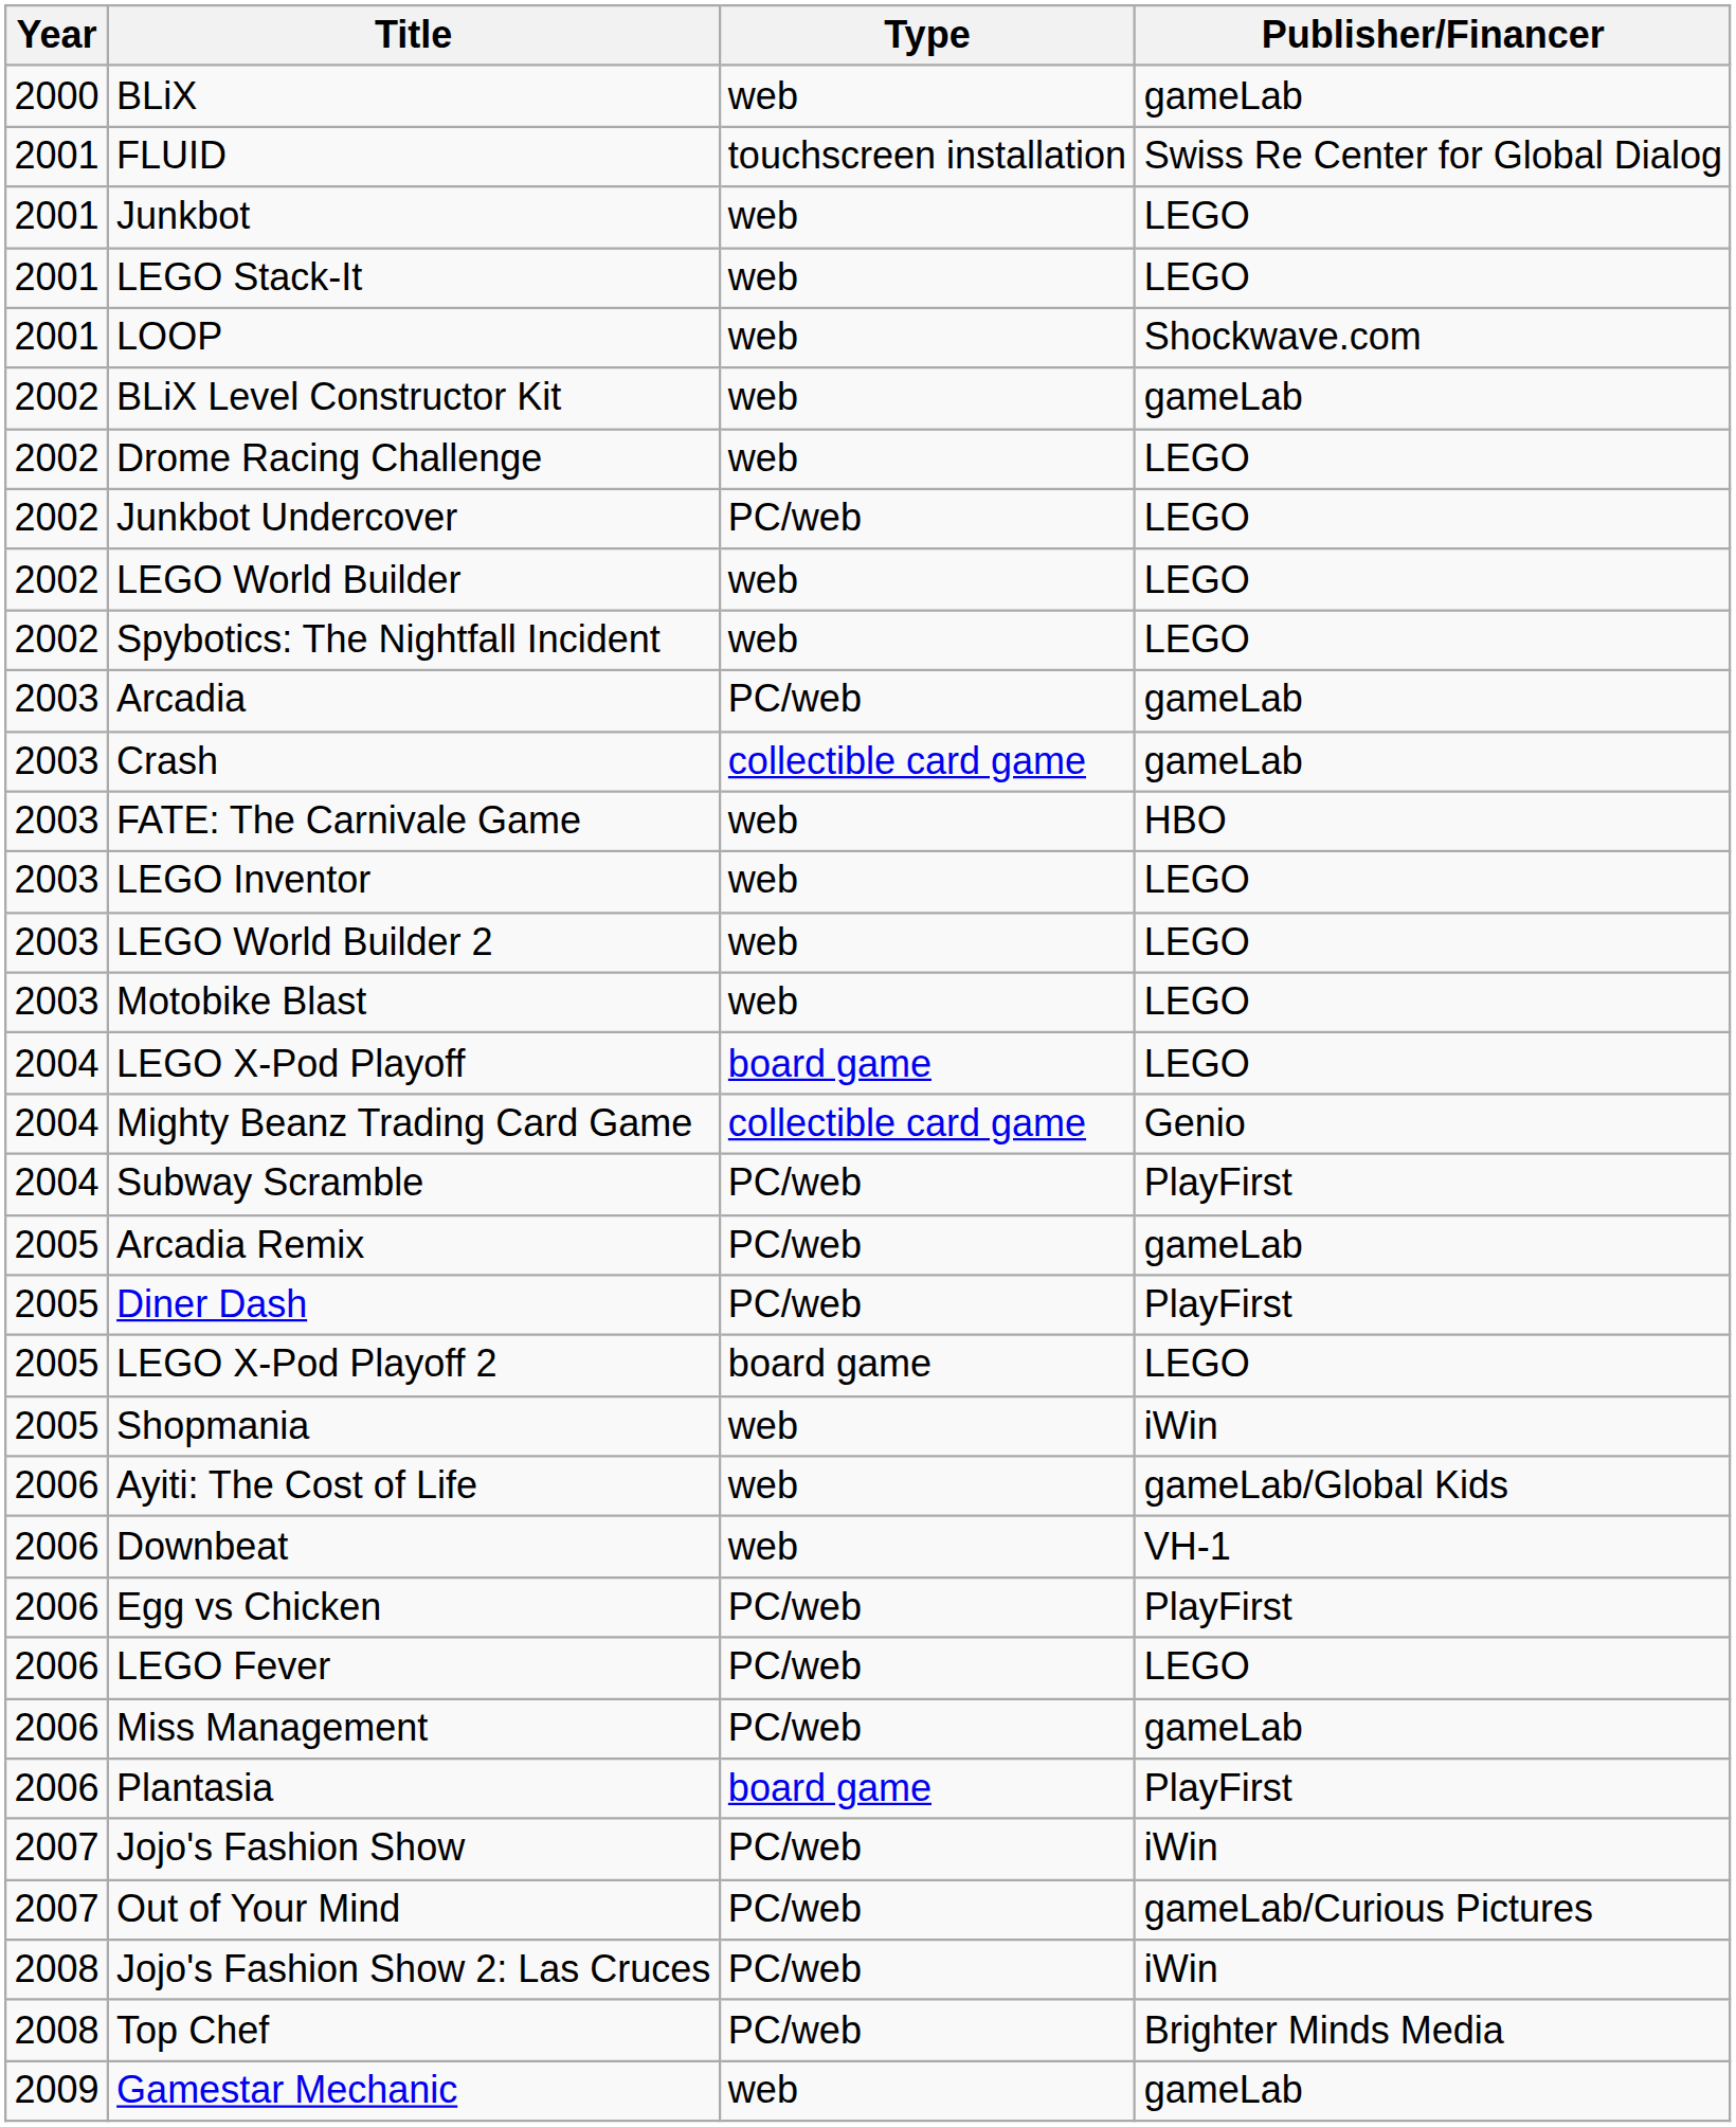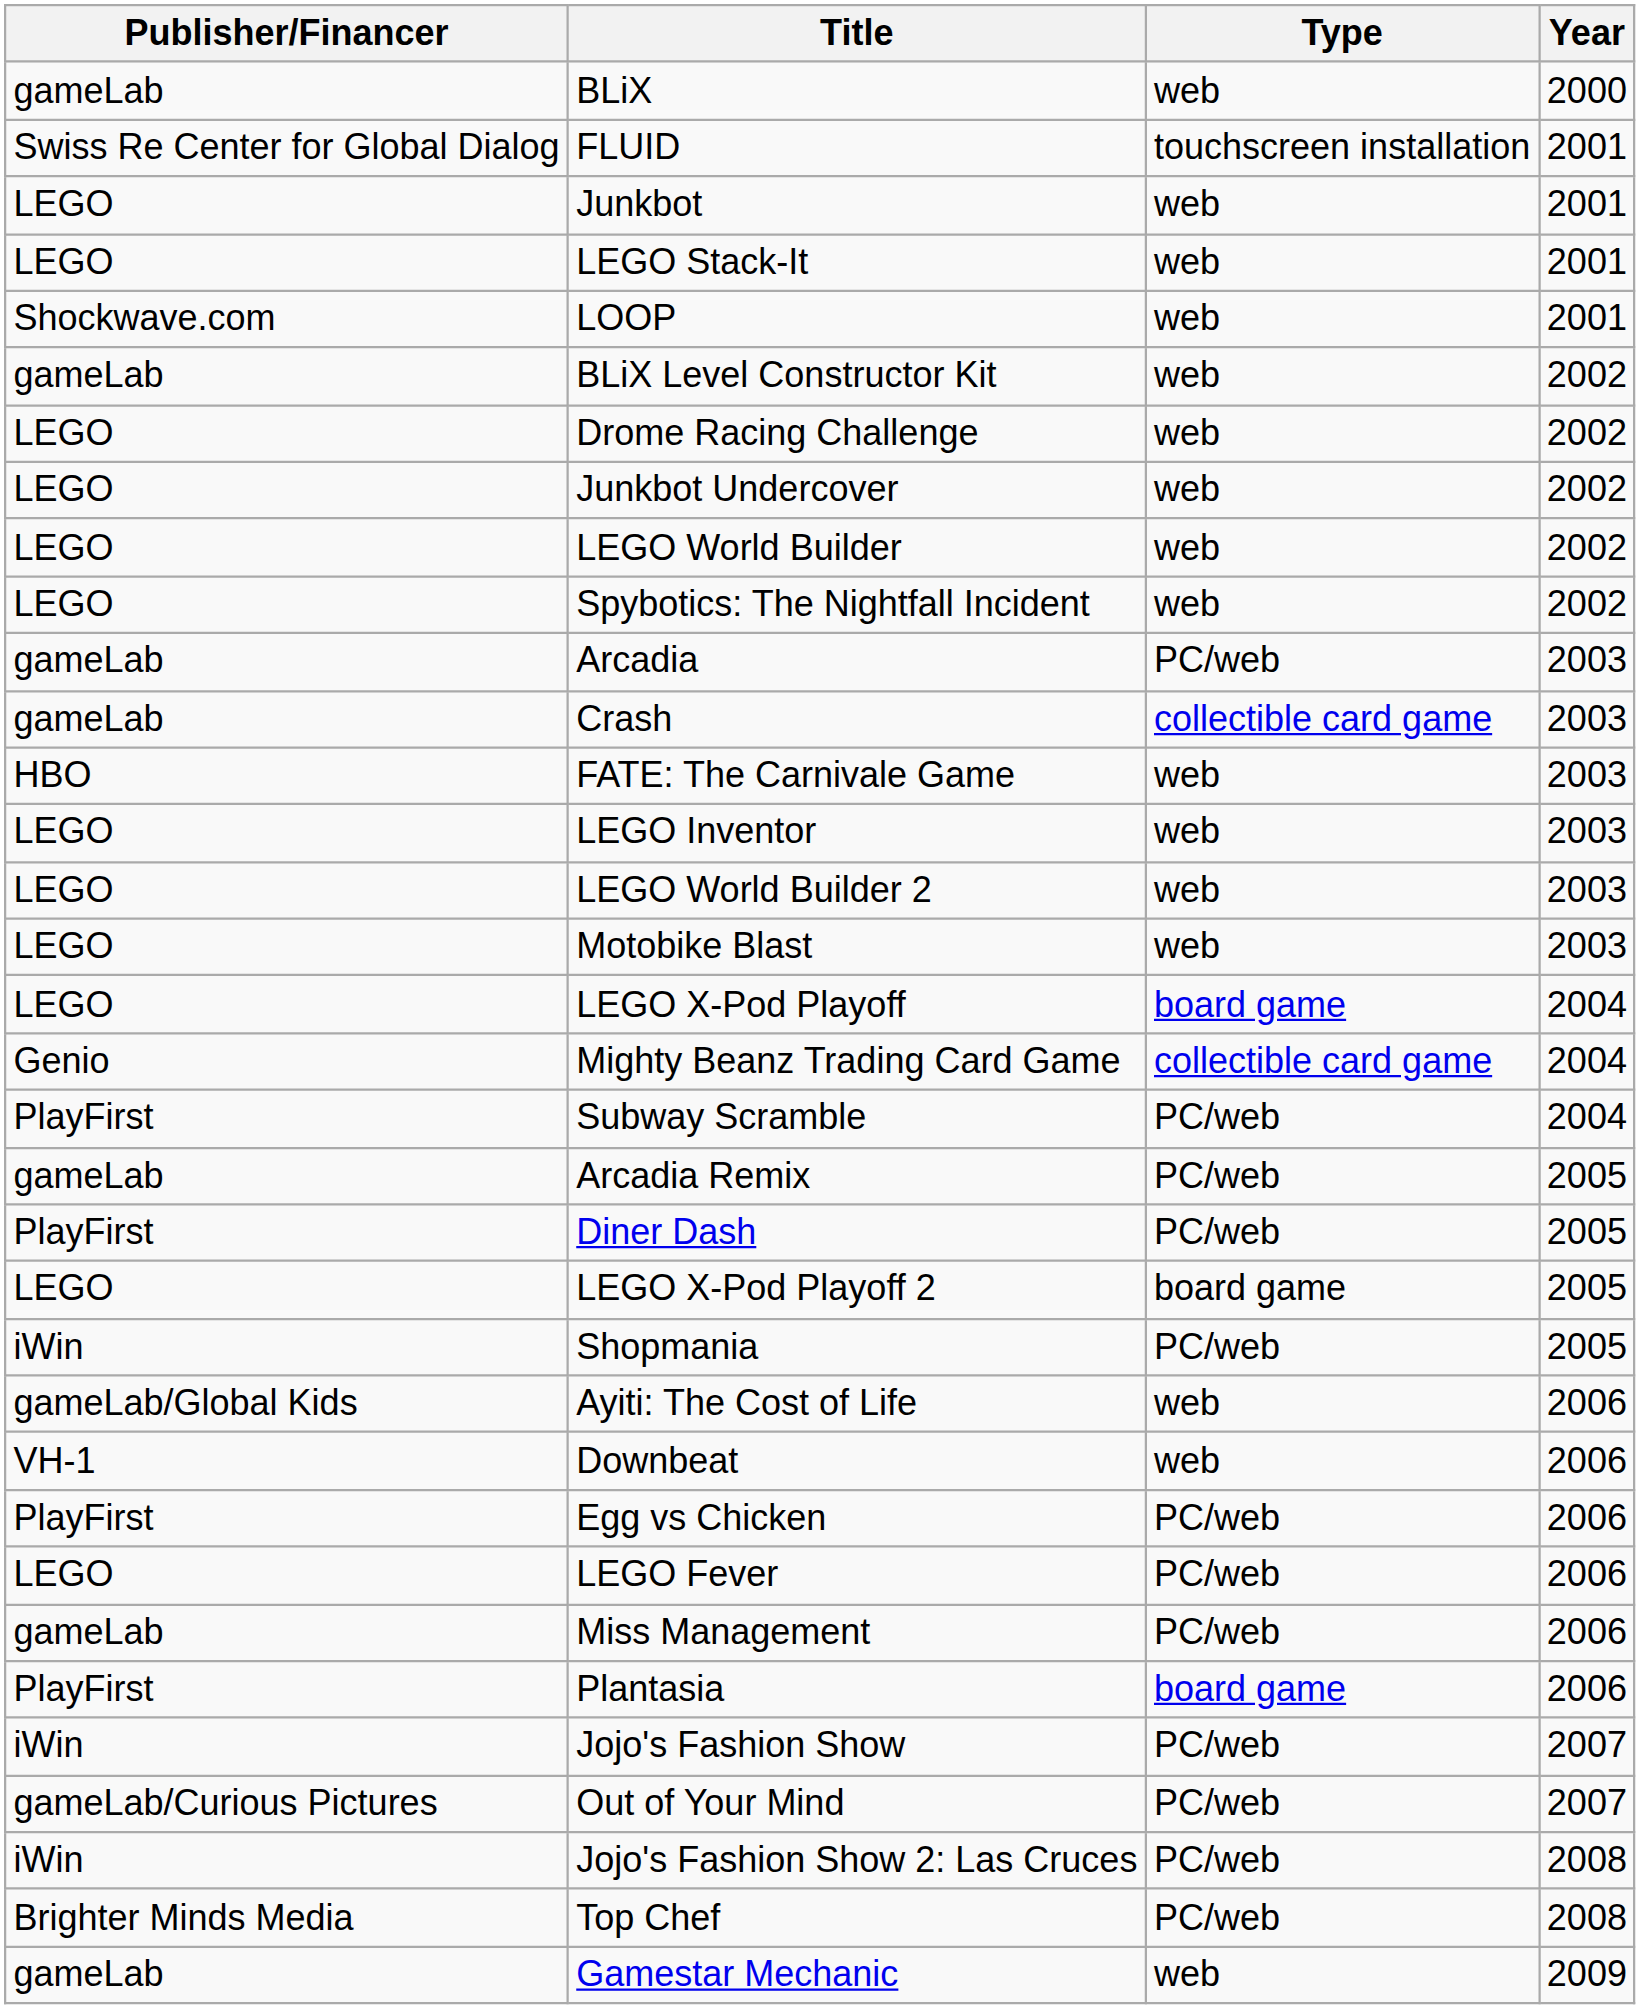 <table class="wikitable sortable">
 <tr>
-<th>Year</th>
+<th>Publisher/Financer</th>
 <th>Title</th>
 <th>Type</th>
-<th>Publisher/Financer</th>
+<th>Year</th>
 </tr>
 <tr>
-<td>2000</td>
+<td>gameLab</td>
 <td>BLiX</td>
 <td>web</td>
-<td>gameLab</td>
+<td>2000</td>
 </tr>
 <tr>
-<td>2001</td>
+<td>Swiss Re Center for Global Dialog</td>
 <td>FLUID</td>
 <td>touchscreen installation</td>
-<td>Swiss Re Center for Global Dialog</td>
+<td>2001</td>
 </tr>
 <tr>
-<td>2001</td>
+<td>LEGO</td>
 <td>Junkbot</td>
 <td>web</td>
-<td>LEGO</td>
+<td>2001</td>
 </tr>
 <tr>
-<td>2001</td>
+<td>LEGO</td>
 <td>LEGO Stack-It</td>
 <td>web</td>
-<td>LEGO</td>
+<td>2001</td>
 </tr>
 <tr>
-<td>2001</td>
+<td>Shockwave.com</td>
 <td>LOOP</td>
 <td>web</td>
-<td>Shockwave.com</td>
+<td>2001</td>
 </tr>
 <tr>
-<td>2002</td>
+<td>gameLab</td>
 <td>BLiX Level Constructor Kit</td>
 <td>web</td>
-<td>gameLab</td>
+<td>2002</td>
 </tr>
 <tr>
-<td>2002</td>
+<td>LEGO</td>
 <td>Drome Racing Challenge</td>
 <td>web</td>
-<td>LEGO</td>
+<td>2002</td>
 </tr>
 <tr>
+<td>LEGO</td>
+<td>Junkbot Undercover</td>
+<td>web</td>
 <td>2002</td>
-<td>Junkbot Undercover</td>
-<td>PC/web</td>
-<td>LEGO</td>
 </tr>
 <tr>
-<td>2002</td>
+<td>LEGO</td>
 <td>LEGO World Builder</td>
 <td>web</td>
-<td>LEGO</td>
+<td>2002</td>
 </tr>
 <tr>
-<td>2002</td>
+<td>LEGO</td>
 <td>Spybotics: The Nightfall Incident</td>
 <td>web</td>
-<td>LEGO</td>
+<td>2002</td>
 </tr>
 <tr>
-<td>2003</td>
+<td>gameLab</td>
 <td>Arcadia</td>
 <td>PC/web</td>
-<td>gameLab</td>
+<td>2003</td>
 </tr>
 <tr>
-<td>2003</td>
+<td>gameLab</td>
 <td>Crash</td>
 <td><a href='#'>collectible card game</a></td>
-<td>gameLab</td>
+<td>2003</td>
 </tr>
 <tr>
-<td>2003</td>
+<td>HBO</td>
 <td>FATE: The Carnivale Game</td>
 <td>web</td>
-<td>HBO</td>
+<td>2003</td>
 </tr>
 <tr>
-<td>2003</td>
+<td>LEGO</td>
 <td>LEGO Inventor</td>
 <td>web</td>
-<td>LEGO</td>
+<td>2003</td>
 </tr>
 <tr>
-<td>2003</td>
+<td>LEGO</td>
 <td>LEGO World Builder 2</td>
 <td>web</td>
-<td>LEGO</td>
+<td>2003</td>
 </tr>
 <tr>
-<td>2003</td>
+<td>LEGO</td>
 <td>Motobike Blast</td>
 <td>web</td>
-<td>LEGO</td>
+<td>2003</td>
 </tr>
 <tr>
-<td>2004</td>
+<td>LEGO</td>
 <td>LEGO X-Pod Playoff</td>
 <td><a href='#'>board game</a></td>
-<td>LEGO</td>
+<td>2004</td>
 </tr>
 <tr>
-<td>2004</td>
+<td>Genio</td>
 <td>Mighty Beanz Trading Card Game</td>
 <td><a href='#'>collectible card game</a></td>
-<td>Genio</td>
+<td>2004</td>
 </tr>
 <tr>
-<td>2004</td>
+<td>PlayFirst</td>
 <td>Subway Scramble</td>
 <td>PC/web</td>
-<td>PlayFirst</td>
+<td>2004</td>
 </tr>
 <tr>
-<td>2005</td>
+<td>gameLab</td>
 <td>Arcadia Remix</td>
 <td>PC/web</td>
-<td>gameLab</td>
+<td>2005</td>
 </tr>
 <tr>
-<td>2005</td>
+<td>PlayFirst</td>
 <td><a href='#'>Diner Dash</a></td>
 <td>PC/web</td>
-<td>PlayFirst</td>
+<td>2005</td>
 </tr>
 <tr>
-<td>2005</td>
+<td>LEGO</td>
 <td>LEGO X-Pod Playoff 2</td>
 <td>board game</td>
-<td>LEGO</td>
+<td>2005</td>
 </tr>
 <tr>
+<td>iWin</td>
+<td>Shopmania</td>
+<td>PC/web</td>
 <td>2005</td>
-<td>Shopmania</td>
-<td>web</td>
-<td>iWin</td>
 </tr>
 <tr>
-<td>2006</td>
+<td>gameLab/Global Kids</td>
 <td>Ayiti: The Cost of Life</td>
 <td>web</td>
-<td>gameLab/Global Kids</td>
+<td>2006</td>
 </tr>
 <tr>
-<td>2006</td>
+<td>VH-1</td>
 <td>Downbeat</td>
 <td>web</td>
-<td>VH-1</td>
+<td>2006</td>
 </tr>
 <tr>
-<td>2006</td>
+<td>PlayFirst</td>
 <td>Egg vs Chicken</td>
 <td>PC/web</td>
-<td>PlayFirst</td>
+<td>2006</td>
 </tr>
 <tr>
-<td>2006</td>
+<td>LEGO</td>
 <td>LEGO Fever</td>
 <td>PC/web</td>
-<td>LEGO</td>
+<td>2006</td>
 </tr>
 <tr>
-<td>2006</td>
+<td>gameLab</td>
 <td>Miss Management</td>
 <td>PC/web</td>
-<td>gameLab</td>
+<td>2006</td>
 </tr>
 <tr>
-<td>2006</td>
+<td>PlayFirst</td>
 <td>Plantasia</td>
 <td><a href='#'>board game</a></td>
-<td>PlayFirst</td>
+<td>2006</td>
 </tr>
 <tr>
-<td>2007</td>
+<td>iWin</td>
 <td>Jojo's Fashion Show</td>
 <td>PC/web</td>
-<td>iWin</td>
+<td>2007</td>
 </tr>
 <tr>
-<td>2007</td>
+<td>gameLab/Curious Pictures</td>
 <td>Out of Your Mind</td>
 <td>PC/web</td>
-<td>gameLab/Curious Pictures</td>
+<td>2007</td>
 </tr>
 <tr>
-<td>2008</td>
+<td>iWin</td>
 <td>Jojo's Fashion Show 2: Las Cruces</td>
 <td>PC/web</td>
-<td>iWin</td>
+<td>2008</td>
 </tr>
 <tr>
-<td>2008</td>
+<td>Brighter Minds Media</td>
 <td>Top Chef</td>
 <td>PC/web</td>
-<td>Brighter Minds Media</td>
+<td>2008</td>
 </tr>
 <tr>
-<td>2009</td>
+<td>gameLab</td>
 <td><a href='#'>Gamestar Mechanic</a></td>
 <td>web</td>
-<td>gameLab</td>
+<td>2009</td>
 </tr>
 </table>
